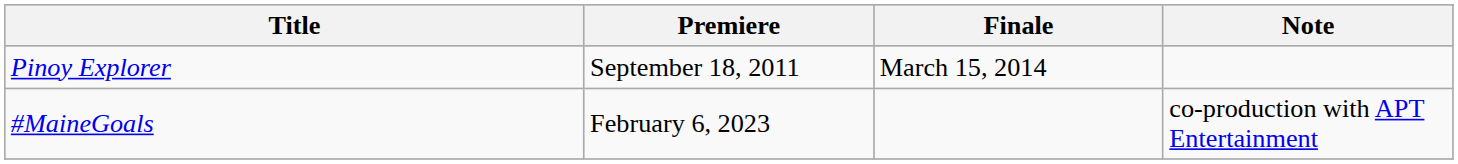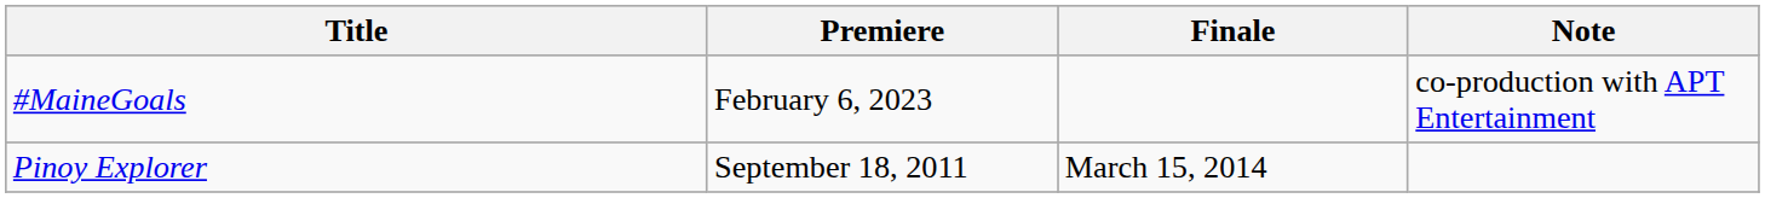 <table class="wikitable sortable" width="100%">
 <tr>
 <th style="width:40%;">Title</th>
 <th style="width:20%;">Premiere</th>
 <th style="width:20%;">Finale</th>
 <th style="width:20%;">Note</th>
 </tr>
 <tr>
+<td><em><a href='#'>#MaineGoals</a></em></td>
+<td>February 6, 2023</td>
+<td></td>
+<td>co-production with <a href='#'>APT Entertainment</a></td>
+</tr>
+<tr>
 <td><em><a href='#'>Pinoy Explorer</a></em></td>
 <td>September 18, 2011</td>
 <td>March 15, 2014</td>
 <td></td>
 </tr>
-<tr>
-<td><em><a href='#'>#MaineGoals</a></em></td>
-<td>February 6, 2023</td>
-<td></td>
-<td>co-production with <a href='#'>APT Entertainment</a></td>
-</tr>
 </table>
